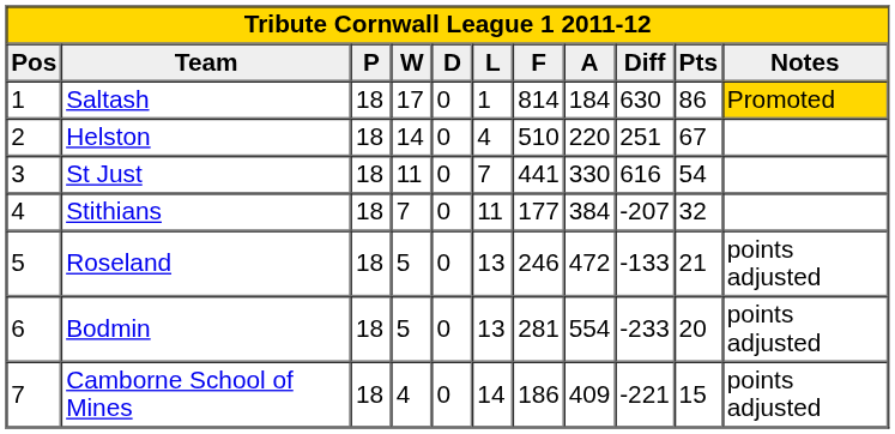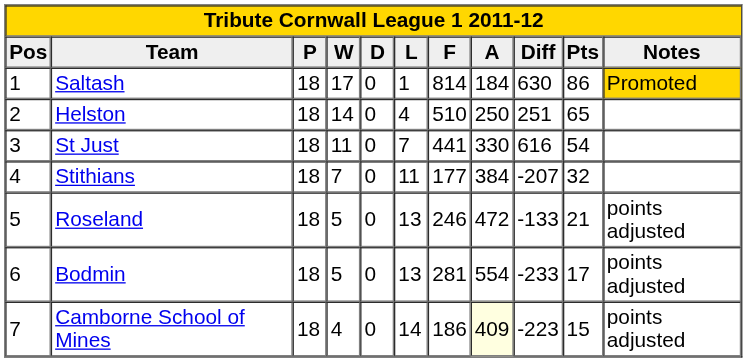 <table border="1" cellpadding="2" cellspacing="0">
 <tr bgcolor="gold">
 <th colspan=11 style="border-right:0px;";>Tribute Cornwall  League 1  2011-12</th>
 </tr>
 <tr bgcolor="#efefef">
 <th width="20">Pos</th>
 <th width="180">Team</th>
 <th width="20">P</th>
 <th width="20">W</th>
 <th width="20">D</th>
 <th width="20">L</th>
 <th width="20">F</th>
 <th width="20">A</th>
 <th width="20">Diff</th>
 <th width="20">Pts</th>
 <th width="100">Notes</th>
 </tr>
 <tr>
 <td>1</td>
 <td><a href='#'>Saltash</a></td>
 <td>18</td>
 <td>17</td>
 <td>0</td>
 <td>1</td>
 <td>814</td>
 <td>184</td>
 <td>630</td>
 <td>86</td>
 <td bgcolor="gold">Promoted</td>
 </tr>
 <tr>
 <td>2</td>
 <td><a href='#'>Helston</a></td>
 <td>18</td>
 <td>14</td>
 <td>0</td>
 <td>4</td>
 <td>510</td>
-<td>220</td>
+<td>250</td>
 <td>251</td>
-<td>67</td>
+<td>65</td>
 <td></td>
 </tr>
 <tr>
 <td>3</td>
 <td><a href='#'>St Just</a></td>
 <td>18</td>
 <td>11</td>
 <td>0</td>
 <td>7</td>
 <td>441</td>
 <td>330</td>
 <td>616</td>
 <td>54</td>
 <td></td>
 </tr>
 <tr>
 <td>4</td>
 <td><a href='#'>Stithians</a></td>
 <td>18</td>
 <td>7</td>
 <td>0</td>
 <td>11</td>
 <td>177</td>
 <td>384</td>
 <td>-207</td>
 <td>32</td>
 <td></td>
 </tr>
 <tr>
 <td>5</td>
 <td><a href='#'>Roseland</a></td>
 <td>18</td>
 <td>5</td>
 <td>0</td>
 <td>13</td>
 <td>246</td>
 <td>472</td>
 <td>-133</td>
 <td>21</td>
 <td>points adjusted</td>
 </tr>
 <tr>
 <td>6</td>
 <td><a href='#'>Bodmin</a></td>
 <td>18</td>
 <td>5</td>
 <td>0</td>
 <td>13</td>
 <td>281</td>
 <td>554</td>
 <td>-233</td>
-<td>20</td>
+<td>17</td>
 <td>points adjusted</td>
 </tr>
 <tr>
 <td>7</td>
 <td><a href='#'>Camborne School of Mines</a></td>
 <td>18</td>
 <td>4</td>
 <td>0</td>
 <td>14</td>
 <td>186</td>
-<td>409</td>
-<td>-221</td>
+<td style="background: lightyellow;">409</td>
+<td>-223</td>
 <td>15</td>
 <td>points adjusted</td>
 </tr>
 <tr>
 </tr>
 </table>
